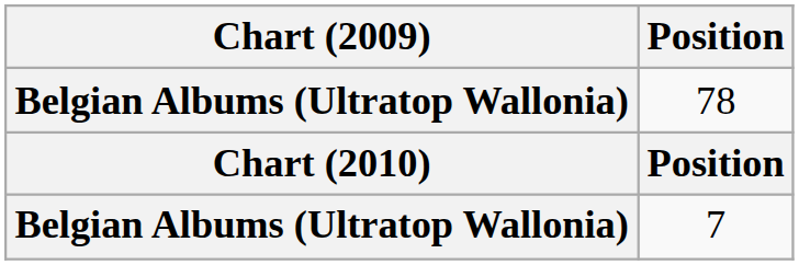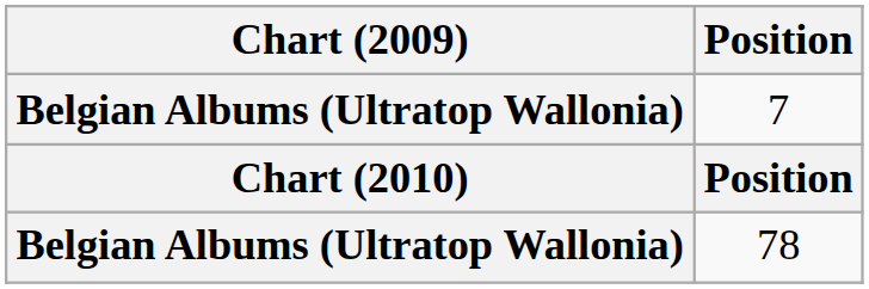 <table class="wikitable plainrowheaders" style="text-align:center">
 <tr>
 <th scope="col">Chart (2009)</th>
 <th scope="col">Position</th>
 </tr>
 <tr>
 <th scope="row">Belgian Albums (Ultratop Wallonia)</th>
-<td>78</td>
+<td>7</td>
 </tr>
 <tr>
 <th scope="col">Chart (2010)</th>
 <th scope="col">Position</th>
 </tr>
 <tr>
 <th scope="row">Belgian Albums (Ultratop Wallonia)</th>
-<td>7</td>
+<td>78</td>
 </tr>
 </table>
